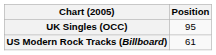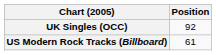 <table class="wikitable plainrowheaders" style="text-align:center">
 <tr>
 <th scope="col">Chart (2005)</th>
 <th scope="col">Position</th>
 </tr>
 <tr>
 <th scope="row">UK Singles (OCC)</th>
-<td>95</td>
+<td>92</td>
 </tr>
 <tr>
 <th scope="row">US Modern Rock Tracks (<em>Billboard</em>)</th>
 <td>61</td>
 </tr>
 </table>
